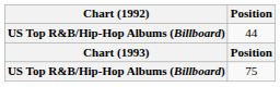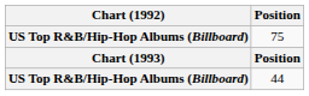 <table class="wikitable sortable plainrowheaders">
 <tr>
 <th scope="col">Chart (1992)</th>
 <th scope="col">Position</th>
 </tr>
 <tr>
 <th scope="row">US Top R&B/Hip-Hop Albums (<em>Billboard</em>)</th>
-<td style="text-align:center;">44</td>
+<td style="text-align:center;">75</td>
 </tr>
 <tr>
 <th scope="col">Chart (1993)</th>
 <th scope="col">Position</th>
 </tr>
 <tr>
 <th scope="row">US Top R&B/Hip-Hop Albums (<em>Billboard</em>)</th>
-<td style="text-align:center;">75</td>
+<td style="text-align:center;">44</td>
 </tr>
 </table>
